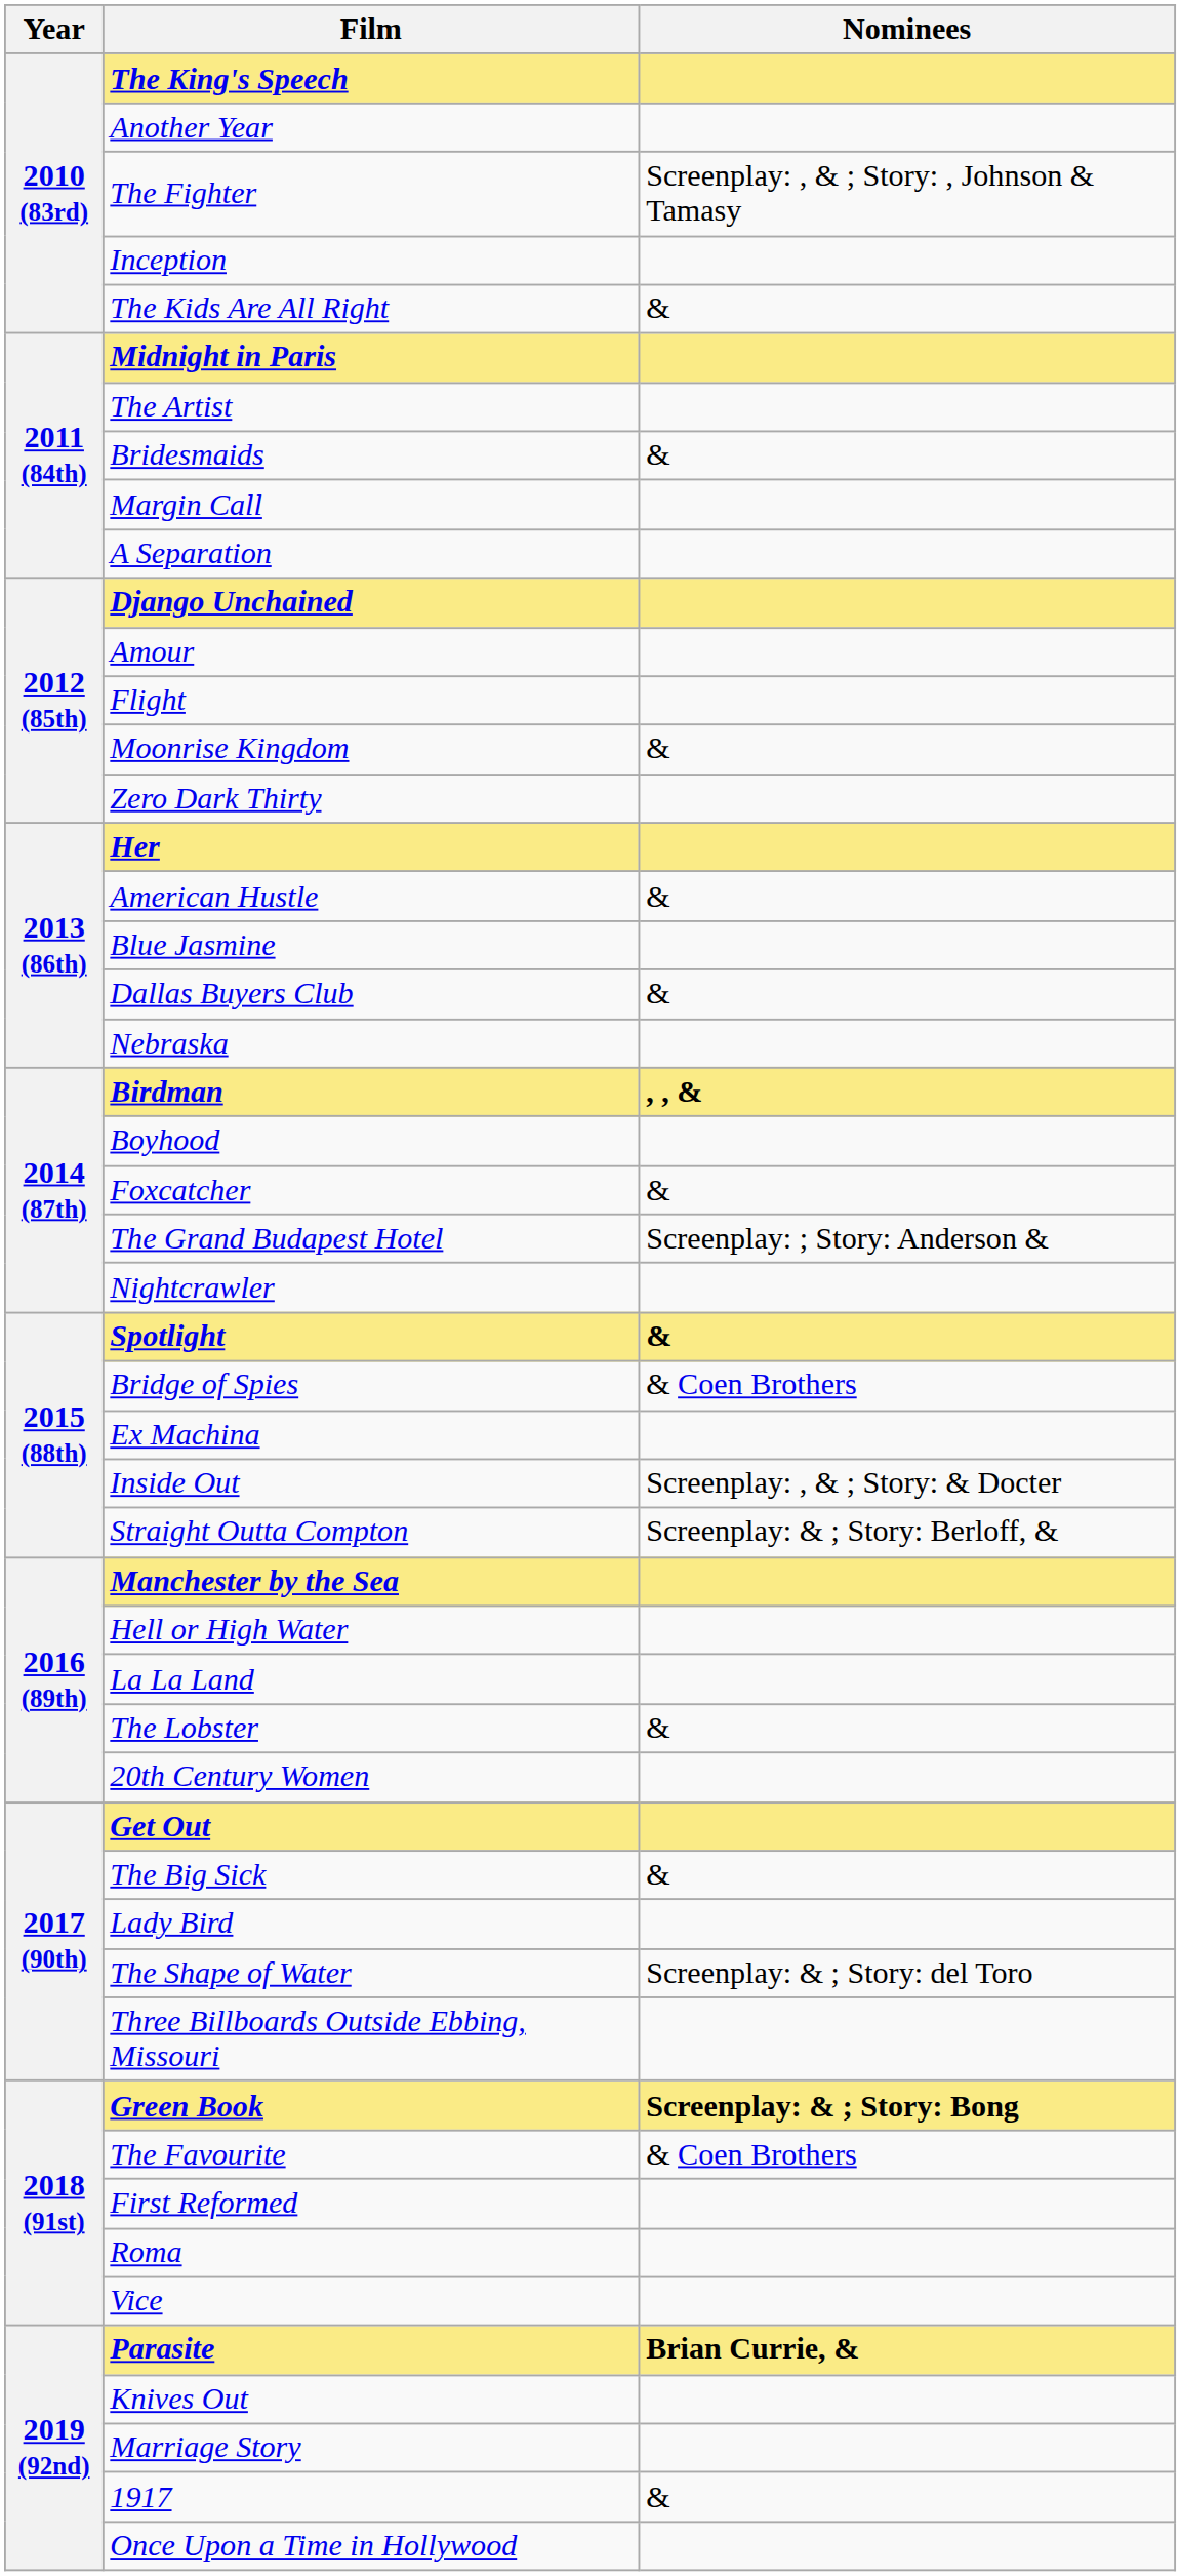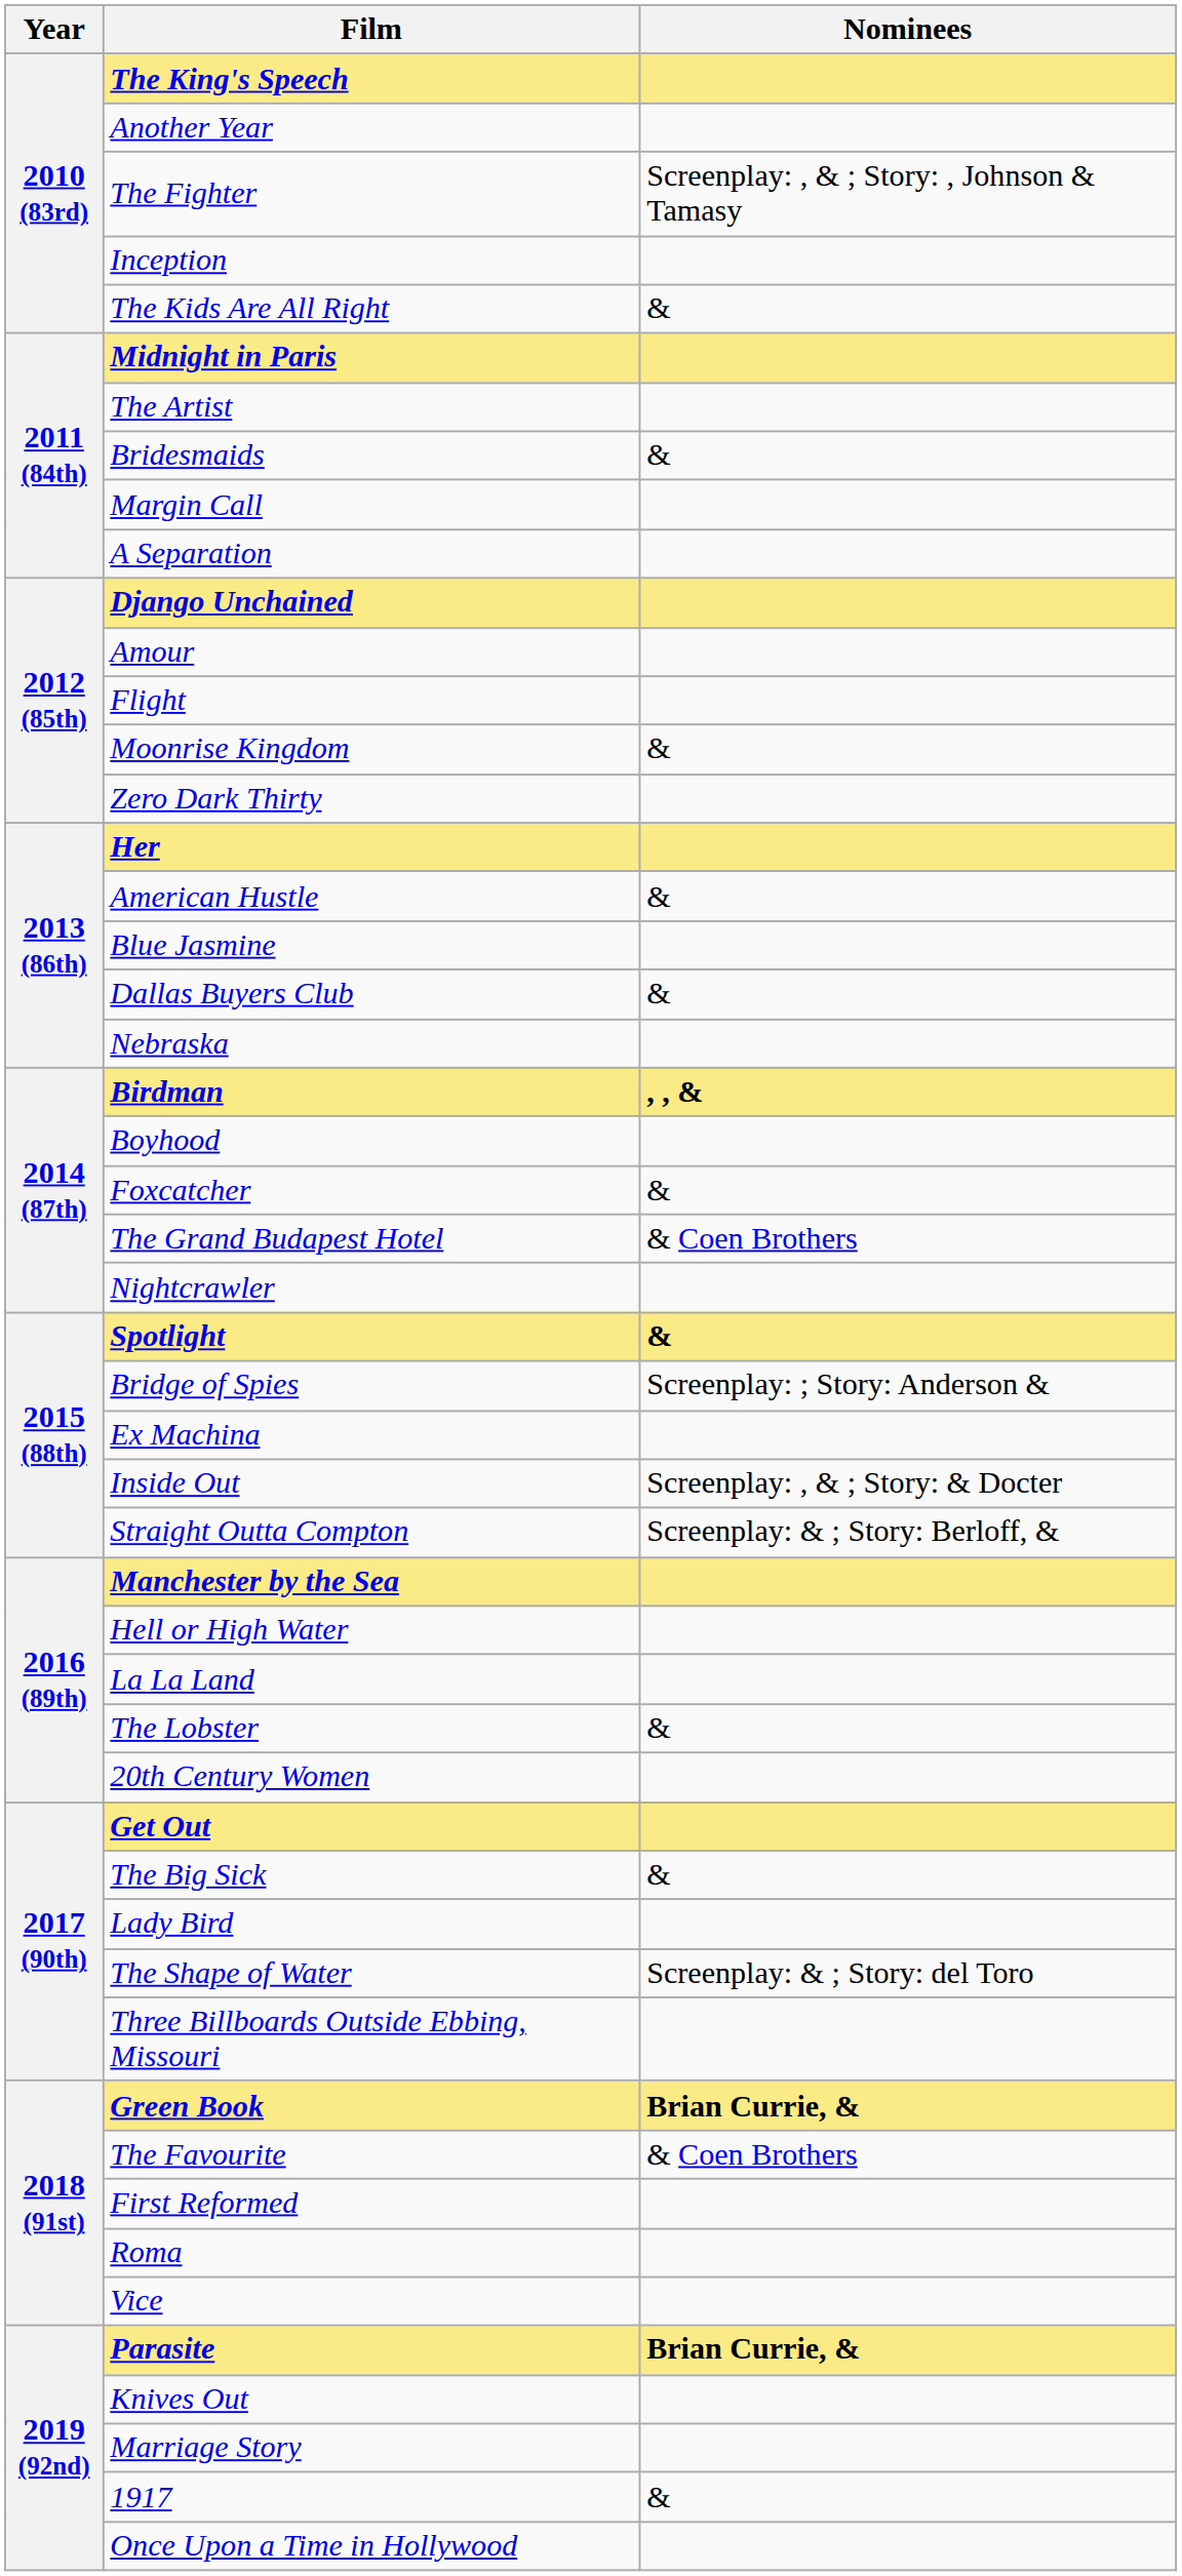 <table class="wikitable">
 <tr>
 <th scope="col" style="width:2%;">Year</th>
 <th scope="col" style="width:30%;">Film</th>
 <th scope="col" style="width:30%;">Nominees</th>
 </tr>
 <tr>
 <th scope="row" rowspan=5 style="text-align:center;"><a href='#'>2010</a><br><small><a href='#'>(83rd)</a></small> <br></th>
 <td style="background:#FAEB86"><strong><em><a href='#'>The King's Speech</a></em></strong></td>
 <td style="background:#FAEB86"><strong></strong></td>
 </tr>
 <tr>
 <td><em><a href='#'>Another Year</a></em></td>
 <td></td>
 </tr>
 <tr>
 <td><em><a href='#'>The Fighter</a></em></td>
 <td>Screenplay: ,  & ; Story: , Johnson & Tamasy</td>
 </tr>
 <tr>
 <td><em><a href='#'>Inception</a></em></td>
 <td></td>
 </tr>
 <tr>
 <td><em><a href='#'>The Kids Are All Right</a></em></td>
 <td> & </td>
 </tr>
 <tr>
 <th scope="row" rowspan=5 style="text-align:center;"><a href='#'>2011</a><br><small><a href='#'>(84th)</a></small> <br></th>
 <td style="background:#FAEB86"><strong><em><a href='#'>Midnight in Paris</a></em></strong></td>
 <td style="background:#FAEB86"><strong></strong></td>
 </tr>
 <tr>
 <td><em><a href='#'>The Artist</a></em></td>
 <td></td>
 </tr>
 <tr>
 <td><em><a href='#'>Bridesmaids</a></em></td>
 <td> & </td>
 </tr>
 <tr>
 <td><em><a href='#'>Margin Call</a></em></td>
 <td></td>
 </tr>
 <tr>
 <td><em><a href='#'>A Separation</a></em></td>
 <td></td>
 </tr>
 <tr>
 <th scope="row" rowspan=5 style="text-align:center;"><a href='#'>2012</a><br><small><a href='#'>(85th)</a></small> <br></th>
 <td style="background:#FAEB86"><strong><em><a href='#'>Django Unchained</a></em></strong></td>
 <td style="background:#FAEB86"><strong></strong></td>
 </tr>
 <tr>
 <td><em><a href='#'>Amour</a></em></td>
 <td></td>
 </tr>
 <tr>
 <td><em><a href='#'>Flight</a></em></td>
 <td></td>
 </tr>
 <tr>
 <td><em><a href='#'>Moonrise Kingdom</a></em></td>
 <td> & </td>
 </tr>
 <tr>
 <td><em><a href='#'>Zero Dark Thirty</a></em></td>
 <td></td>
 </tr>
 <tr>
 <th scope="row" rowspan=5 style="text-align:center;"><a href='#'>2013</a><br><small><a href='#'>(86th)</a></small> <br></th>
 <td style="background:#FAEB86"><strong><em><a href='#'>Her</a></em></strong></td>
 <td style="background:#FAEB86"><strong></strong></td>
 </tr>
 <tr>
 <td><em><a href='#'>American Hustle</a></em></td>
 <td> & </td>
 </tr>
 <tr>
 <td><em><a href='#'>Blue Jasmine</a></em></td>
 <td></td>
 </tr>
 <tr>
 <td><em><a href='#'>Dallas Buyers Club</a></em></td>
 <td> & </td>
 </tr>
 <tr>
 <td><em><a href='#'>Nebraska</a></em></td>
 <td></td>
 </tr>
 <tr>
 <th scope="row" rowspan=5 style="text-align:center;"><a href='#'>2014</a><br><small><a href='#'>(87th)</a></small> <br></th>
 <td style="background:#FAEB86"><strong><em><a href='#'>Birdman</a></em></strong></td>
 <td style="background:#FAEB86"><strong>, ,  & </strong></td>
 </tr>
 <tr>
 <td><em><a href='#'>Boyhood</a></em></td>
 <td></td>
 </tr>
 <tr>
 <td><em><a href='#'>Foxcatcher</a></em></td>
 <td> & </td>
 </tr>
 <tr>
 <td><em><a href='#'>The Grand Budapest Hotel</a></em></td>
-<td>Screenplay: ; Story: Anderson & </td>
+<td> & <a href='#'>Coen Brothers</a></td>
 </tr>
 <tr>
 <td><em><a href='#'>Nightcrawler</a></em></td>
 <td></td>
 </tr>
 <tr>
 <th scope="row" rowspan=5 style="text-align:center;"><a href='#'>2015</a><br><small><a href='#'>(88th)</a></small> <br></th>
 <td style="background:#FAEB86"><strong><em><a href='#'>Spotlight</a></em></strong></td>
 <td style="background:#FAEB86"><strong> & </strong></td>
 </tr>
 <tr>
 <td><em><a href='#'>Bridge of Spies</a></em></td>
-<td> & <a href='#'>Coen Brothers</a></td>
+<td>Screenplay: ; Story: Anderson & </td>
 </tr>
 <tr>
 <td><em><a href='#'>Ex Machina</a></em></td>
 <td></td>
 </tr>
 <tr>
 <td><em><a href='#'>Inside Out</a></em></td>
 <td>Screenplay: ,  & ; Story:  & Docter</td>
 </tr>
 <tr>
 <td><em><a href='#'>Straight Outta Compton</a></em></td>
 <td>Screenplay:  & ; Story: Berloff,  & </td>
 </tr>
 <tr>
 <th scope="row" rowspan=5 style="text-align:center;"><a href='#'>2016</a><br><small><a href='#'>(89th)</a></small> <br></th>
 <td style="background:#FAEB86"><strong><em><a href='#'>Manchester by the Sea</a></em></strong></td>
 <td style="background:#FAEB86"><strong></strong></td>
 </tr>
 <tr>
 <td><em><a href='#'>Hell or High Water</a></em></td>
 <td></td>
 </tr>
 <tr>
 <td><em><a href='#'>La La Land</a></em></td>
 <td></td>
 </tr>
 <tr>
 <td><em><a href='#'>The Lobster</a></em></td>
 <td> & </td>
 </tr>
 <tr>
 <td><em><a href='#'>20th Century Women</a></em></td>
 <td></td>
 </tr>
 <tr>
 <th scope="row" rowspan=5 style="text-align:center;"><a href='#'>2017</a><br><small><a href='#'>(90th)</a></small> <br></th>
 <td style="background:#FAEB86"><strong><em><a href='#'>Get Out</a></em></strong></td>
 <td style="background:#FAEB86"><strong></strong></td>
 </tr>
 <tr>
 <td><em><a href='#'>The Big Sick</a></em></td>
 <td> & </td>
 </tr>
 <tr>
 <td><em><a href='#'>Lady Bird</a></em></td>
 <td></td>
 </tr>
 <tr>
 <td><em><a href='#'>The Shape of Water</a></em></td>
 <td>Screenplay:  & ; Story: del Toro</td>
 </tr>
 <tr>
 <td><em><a href='#'>Three Billboards Outside Ebbing, Missouri</a></em></td>
 <td></td>
 </tr>
 <tr>
 <th scope="row" rowspan=5 style="text-align:center;"><a href='#'>2018</a><br><small><a href='#'>(91st)</a></small> <br></th>
 <td style="background:#FAEB86"><strong><em><a href='#'>Green Book</a></em></strong></td>
-<td style="background:#FAEB86"><strong>Screenplay:  & ; Story: Bong</strong></td>
+<td style="background:#FAEB86"><strong>Brian Currie,  & </strong></td>
 </tr>
 <tr>
 <td><em><a href='#'>The Favourite</a></em></td>
 <td> & <a href='#'>Coen Brothers</a></td>
 </tr>
 <tr>
 <td><em><a href='#'>First Reformed</a></em></td>
 <td></td>
 </tr>
 <tr>
 <td><em><a href='#'>Roma</a></em></td>
 <td></td>
 </tr>
 <tr>
 <td><em><a href='#'>Vice</a></em></td>
 <td></td>
 </tr>
 <tr>
 <th scope="row" rowspan=6 style="text-align:center;"><a href='#'>2019</a><br><small><a href='#'>(92nd)</a></small> <br></th>
 <td style="background:#FAEB86"><strong><em><a href='#'>Parasite</a></em></strong></td>
 <td style="background:#FAEB86"><strong>Brian Currie,  & </strong></td>
 </tr>
 <tr>
 <td><em><a href='#'>Knives Out</a></em></td>
 <td></td>
 </tr>
 <tr>
 <td><em><a href='#'>Marriage Story</a></em></td>
 <td></td>
 </tr>
 <tr>
 <td><em><a href='#'>1917</a></em></td>
 <td> & </td>
 </tr>
 <tr>
 <td><em><a href='#'>Once Upon a Time in Hollywood</a></em></td>
 <td></td>
 </tr>
 </table>
